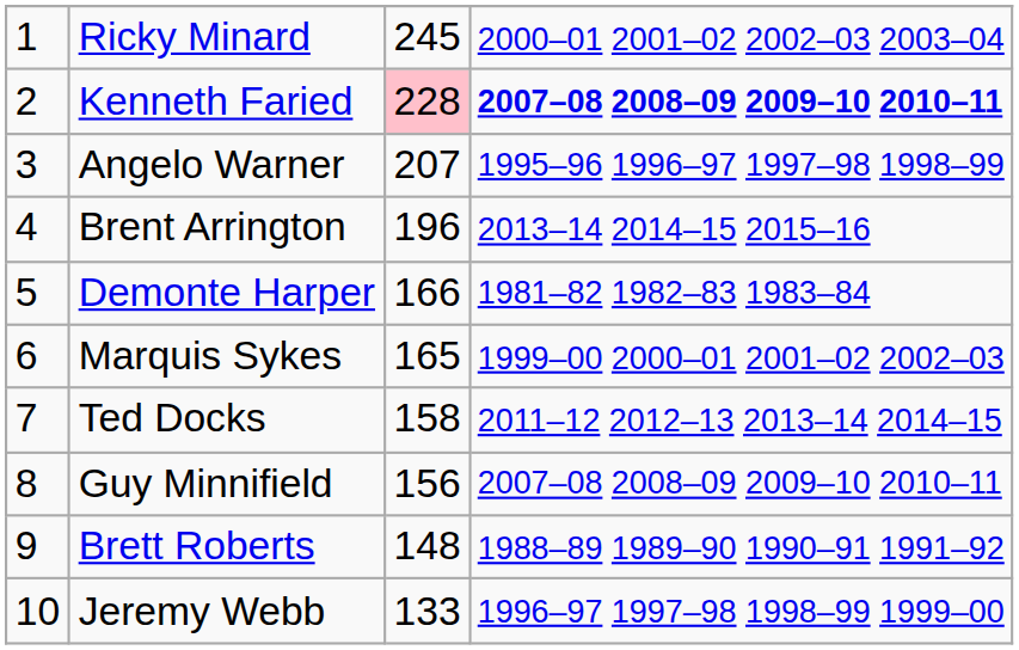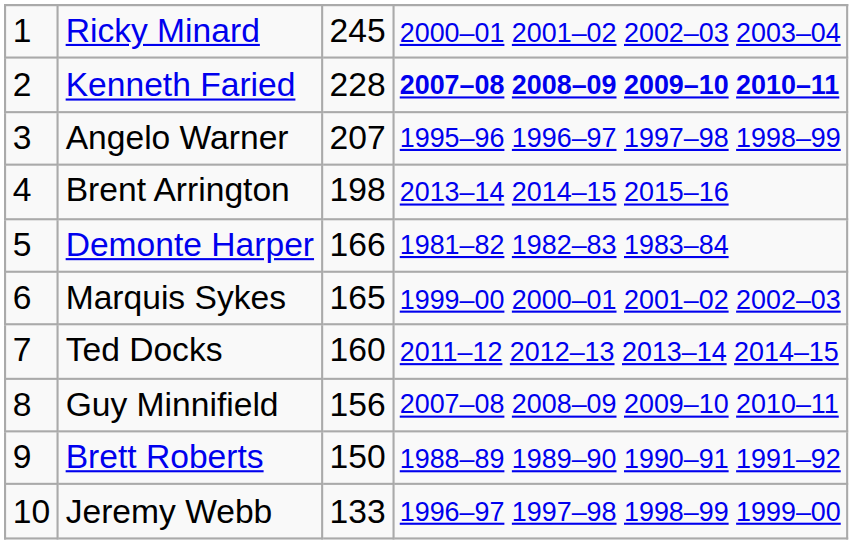 <table class="wikitable">
 <tr>
 </tr>
 <tr>
 <td>1</td>
 <td><a href='#'>Ricky Minard</a></td>
 <td>245</td>
 <td style="font-size:80%;"><a href='#'>2000–01</a> <a href='#'>2001–02</a> <a href='#'>2002–03</a> <a href='#'>2003–04</a></td>
 </tr>
 <tr>
 <td>2</td>
 <td><a href='#'>Kenneth Faried</a></td>
-<td style="background: pink;">228</td>
+<td>228</td>
 <td style="font-size:80%;"><strong><a href='#'>2007–08</a> <a href='#'>2008–09</a> <a href='#'>2009–10</a> <a href='#'>2010–11</a></strong></td>
 </tr>
 <tr>
 <td>3</td>
 <td>Angelo Warner</td>
 <td>207</td>
 <td style="font-size:80%;"><a href='#'>1995–96</a> <a href='#'>1996–97</a> <a href='#'>1997–98</a> <a href='#'>1998–99</a></td>
 </tr>
 <tr>
 <td>4</td>
 <td>Brent Arrington</td>
-<td>196</td>
+<td>198</td>
 <td style="font-size:80%;"><a href='#'>2013–14</a> <a href='#'>2014–15</a> <a href='#'>2015–16</a></td>
 </tr>
 <tr>
 <td>5</td>
 <td><a href='#'>Demonte Harper</a></td>
 <td>166</td>
 <td style="font-size:80%;"><a href='#'>1981–82</a> <a href='#'>1982–83</a> <a href='#'>1983–84</a></td>
 </tr>
 <tr>
 <td>6</td>
 <td>Marquis Sykes</td>
 <td>165</td>
 <td style="font-size:80%;"><a href='#'>1999–00</a> <a href='#'>2000–01</a> <a href='#'>2001–02</a> <a href='#'>2002–03</a></td>
 </tr>
 <tr>
 <td>7</td>
 <td>Ted Docks</td>
-<td>158</td>
+<td>160</td>
 <td style="font-size:80%;"><a href='#'>2011–12</a> <a href='#'>2012–13</a> <a href='#'>2013–14</a> <a href='#'>2014–15</a></td>
 </tr>
 <tr>
 <td>8</td>
 <td>Guy Minnifield</td>
 <td>156</td>
 <td style="font-size:80%;"><a href='#'>2007–08</a> <a href='#'>2008–09</a> <a href='#'>2009–10</a> <a href='#'>2010–11</a></td>
 </tr>
 <tr>
 <td>9</td>
 <td><a href='#'>Brett Roberts</a></td>
-<td>148</td>
+<td>150</td>
 <td style="font-size:80%;"><a href='#'>1988–89</a> <a href='#'>1989–90</a> <a href='#'>1990–91</a> <a href='#'>1991–92</a></td>
 </tr>
 <tr>
 <td>10</td>
 <td>Jeremy Webb</td>
 <td>133</td>
 <td style="font-size:80%;"><a href='#'>1996–97</a> <a href='#'>1997–98</a> <a href='#'>1998–99</a> <a href='#'>1999–00</a></td>
 </tr>
 </table>
